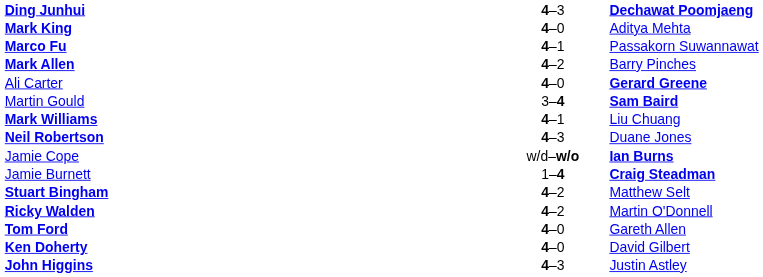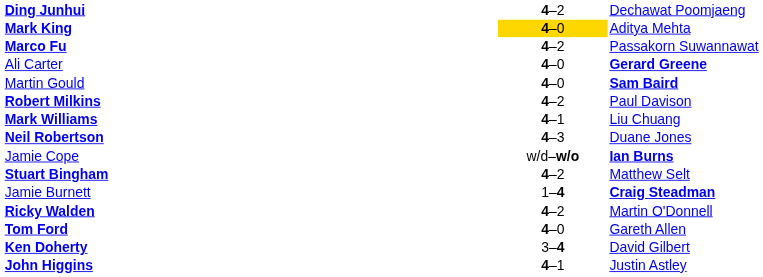 <table width="100%" cellspacing="1">
 <tr>
 <th width=45%></th>
 <th width=10%></th>
 <th width=45%></th>
 </tr>
 <tr>
 <td> <strong><a href='#'>Ding Junhui</a></strong></td>
-<td align=center><strong>4</strong>–3</td>
-<td><strong> <a href='#'>Dechawat Poomjaeng</a></strong></td>
+<td align=center><strong>4</strong>–2</td>
+<td> <a href='#'>Dechawat Poomjaeng</a></td>
 </tr>
 <tr>
 <td> <strong><a href='#'>Mark King</a></strong></td>
-<td align=center><strong>4</strong>–0</td>
+<td align=center style="background: gold;"><strong>4</strong>–0</td>
 <td> <a href='#'>Aditya Mehta</a></td>
 </tr>
 <tr>
 <td> <strong><a href='#'>Marco Fu</a></strong></td>
-<td align=center><strong>4</strong>–1</td>
+<td align=center><strong>4</strong>–2</td>
 <td> <a href='#'>Passakorn Suwannawat</a></td>
-</tr>
-<tr>
-<td> <strong><a href='#'>Mark Allen</a></strong></td>
-<td align=center><strong>4</strong>–2</td>
-<td> <a href='#'>Barry Pinches</a></td>
 </tr>
 <tr>
 <td> <a href='#'>Ali Carter</a></td>
 <td align=center><strong>4</strong>–0</td>
 <td> <strong><a href='#'>Gerard Greene</a></strong></td>
 </tr>
 <tr>
 <td> <a href='#'>Martin Gould</a></td>
-<td align=center>3–<strong>4</strong></td>
+<td align=center><strong>4</strong>–0</td>
 <td> <strong><a href='#'>Sam Baird</a></strong></td>
+</tr>
+<tr>
+<td> <strong><a href='#'>Robert Milkins</a></strong></td>
+<td align=center><strong>4</strong>–2</td>
+<td> <a href='#'>Paul Davison</a></td>
 </tr>
 <tr>
 <td> <strong><a href='#'>Mark Williams</a></strong></td>
 <td align=center><strong>4</strong>–1</td>
 <td> <a href='#'>Liu Chuang</a></td>
 </tr>
 <tr>
 <td> <strong><a href='#'>Neil Robertson</a></strong></td>
 <td align=center><strong>4</strong>–3</td>
 <td> <a href='#'>Duane Jones</a></td>
 </tr>
 <tr>
 <td> <a href='#'>Jamie Cope</a></td>
 <td align=center>w/d–<strong>w/o</strong></td>
 <td> <strong><a href='#'>Ian Burns</a></strong></td>
 </tr>
 <tr>
+<td> <strong><a href='#'>Stuart Bingham</a></strong></td>
+<td align=center><strong>4</strong>–2</td>
+<td> <a href='#'>Matthew Selt</a></td>
+</tr>
+<tr>
 <td> <a href='#'>Jamie Burnett</a></td>
 <td align=center>1–<strong>4</strong></td>
 <td> <strong><a href='#'>Craig Steadman</a></strong></td>
-</tr>
-<tr>
-<td> <strong><a href='#'>Stuart Bingham</a></strong></td>
-<td align=center><strong>4</strong>–2</td>
-<td> <a href='#'>Matthew Selt</a></td>
 </tr>
 <tr>
 <td> <strong><a href='#'>Ricky Walden</a></strong></td>
 <td align=center><strong>4</strong>–2</td>
 <td> <a href='#'>Martin O'Donnell</a></td>
 </tr>
 <tr>
 <td> <strong><a href='#'>Tom Ford</a></strong></td>
 <td align=center><strong>4</strong>–0</td>
 <td> <a href='#'>Gareth Allen</a></td>
 </tr>
 <tr>
 <td> <strong><a href='#'>Ken Doherty</a></strong></td>
-<td align=center><strong>4</strong>–0</td>
+<td align=center>3–<strong>4</strong></td>
 <td> <a href='#'>David Gilbert</a></td>
 </tr>
 <tr>
 <td> <strong><a href='#'>John Higgins</a></strong></td>
-<td align=center><strong>4</strong>–3</td>
+<td align=center><strong>4</strong>–1</td>
 <td> <a href='#'>Justin Astley</a></td>
 </tr>
 </table>
